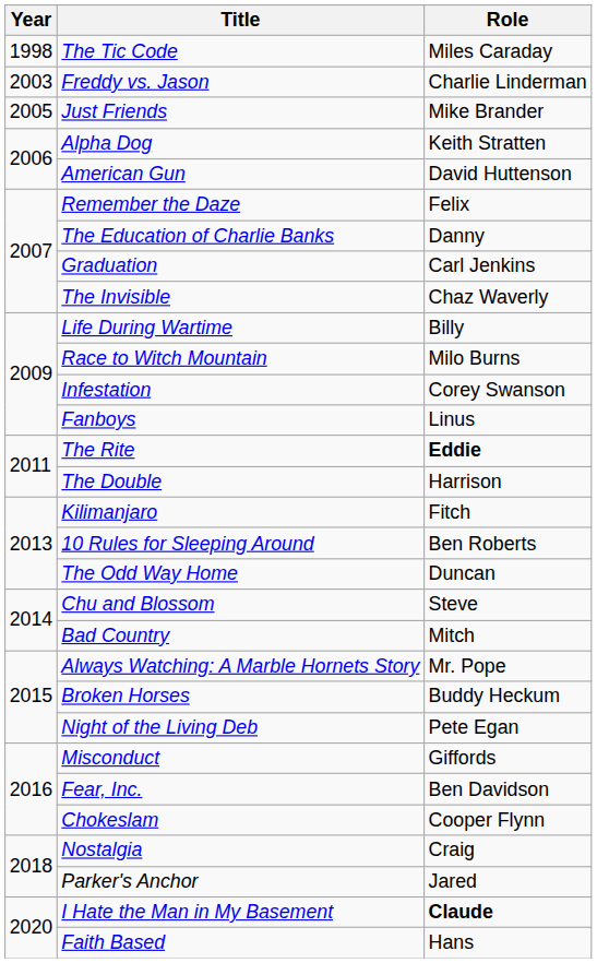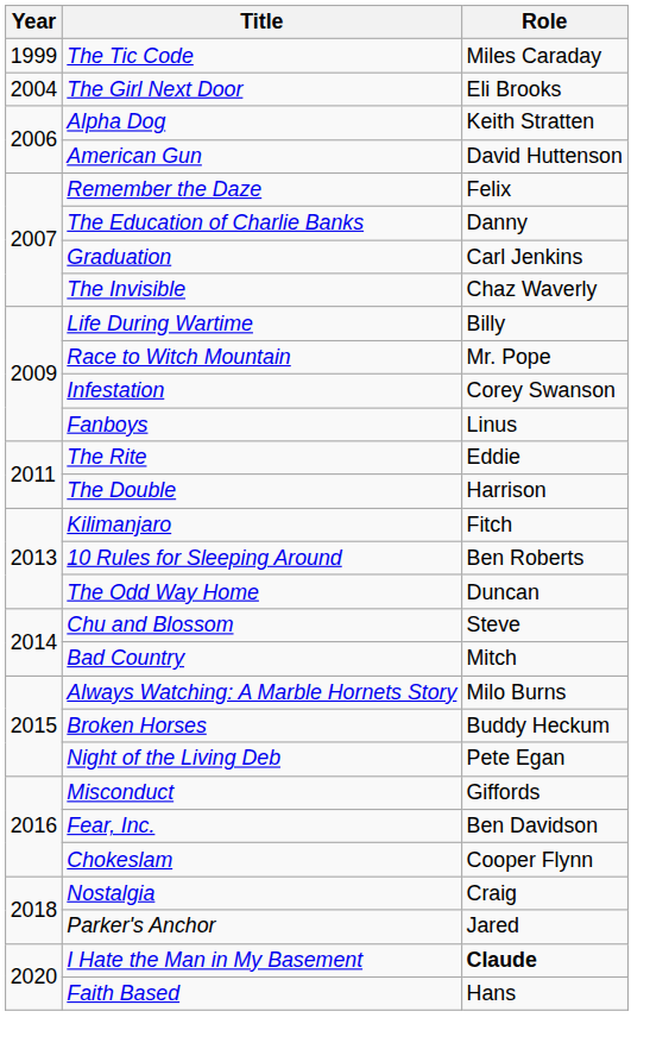 <table class="wikitable sortable">
 <tr>
 <th>Year</th>
 <th>Title</th>
 <th>Role</th>
 </tr>
 <tr>
-<td>1998</td>
+<td>1999</td>
 <td><em><a href='#'>The Tic Code</a></em></td>
 <td>Miles Caraday</td>
 </tr>
 <tr>
-<td>2003</td>
-<td><em><a href='#'>Freddy vs. Jason</a></em></td>
-<td>Charlie Linderman</td>
-</tr>
-<tr>
-<td>2005</td>
-<td><em><a href='#'>Just Friends</a></em></td>
-<td>Mike Brander</td>
+<td>2004</td>
+<td><em><a href='#'>The Girl Next Door</a></em></td>
+<td>Eli Brooks</td>
 </tr>
 <tr>
 <td rowspan=2>2006</td>
 <td><em><a href='#'>Alpha Dog</a></em></td>
 <td>Keith Stratten</td>
 </tr>
 <tr>
 <td><em><a href='#'>American Gun</a></em></td>
 <td>David Huttenson</td>
 </tr>
 <tr>
 <td rowspan=4>2007</td>
 <td><em><a href='#'>Remember the Daze</a></em></td>
 <td>Felix</td>
 </tr>
 <tr>
 <td><em><a href='#'>The Education of Charlie Banks</a></em></td>
 <td>Danny</td>
 </tr>
 <tr>
 <td><em><a href='#'>Graduation</a></em></td>
 <td>Carl Jenkins</td>
 </tr>
 <tr>
 <td><em><a href='#'>The Invisible</a></em></td>
 <td>Chaz Waverly</td>
 </tr>
 <tr>
 <td rowspan=4>2009</td>
 <td><em><a href='#'>Life During Wartime</a></em></td>
 <td>Billy</td>
 </tr>
 <tr>
 <td><em><a href='#'>Race to Witch Mountain</a></em></td>
-<td>Milo Burns</td>
+<td>Mr. Pope</td>
 </tr>
 <tr>
 <td><em><a href='#'>Infestation</a></em></td>
 <td>Corey Swanson</td>
 </tr>
 <tr>
 <td><em><a href='#'>Fanboys</a></em></td>
 <td>Linus</td>
 </tr>
 <tr>
 <td rowspan=2>2011</td>
 <td><em><a href='#'>The Rite</a></em></td>
-<td><strong>Eddie</strong></td>
+<td>Eddie</td>
 </tr>
 <tr>
 <td><em><a href='#'>The Double</a></em></td>
 <td>Harrison</td>
 </tr>
 <tr>
 <td rowspan="3">2013</td>
 <td><em><a href='#'>Kilimanjaro</a></em></td>
 <td>Fitch</td>
 </tr>
 <tr>
 <td><em><a href='#'>10 Rules for Sleeping Around</a></em></td>
 <td>Ben Roberts</td>
 </tr>
 <tr>
 <td><em><a href='#'>The Odd Way Home</a></em></td>
 <td>Duncan</td>
 </tr>
 <tr>
 <td rowspan="2">2014</td>
 <td><em><a href='#'>Chu and Blossom</a></em></td>
 <td>Steve</td>
 </tr>
 <tr>
 <td><em><a href='#'>Bad Country</a></em></td>
 <td>Mitch</td>
 </tr>
 <tr>
 <td rowspan="3">2015</td>
 <td><em><a href='#'>Always Watching: A Marble Hornets Story</a></em></td>
-<td>Mr. Pope</td>
+<td>Milo Burns</td>
 </tr>
 <tr>
 <td><em><a href='#'>Broken Horses</a></em></td>
 <td>Buddy Heckum</td>
 </tr>
 <tr>
 <td><em><a href='#'>Night of the Living Deb</a></em></td>
 <td>Pete Egan</td>
 </tr>
 <tr>
 <td rowspan="3">2016</td>
 <td><em><a href='#'>Misconduct</a></em></td>
 <td>Giffords</td>
 </tr>
 <tr>
 <td><em><a href='#'>Fear, Inc.</a></em></td>
 <td>Ben Davidson</td>
 </tr>
 <tr>
 <td><em><a href='#'>Chokeslam</a></em></td>
 <td>Cooper Flynn</td>
 </tr>
 <tr>
 <td rowspan="2">2018</td>
 <td><em><a href='#'>Nostalgia</a></em></td>
 <td>Craig</td>
 </tr>
 <tr>
 <td><em>Parker's Anchor</em></td>
 <td>Jared</td>
 </tr>
 <tr>
 <td rowspan=2>2020</td>
 <td><em><a href='#'>I Hate the Man in My Basement</a></em></td>
 <td><strong>Claude</strong></td>
 </tr>
 <tr>
 <td><em><a href='#'>Faith Based</a></em></td>
 <td>Hans</td>
 </tr>
 </table>
